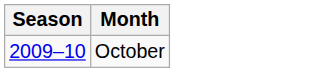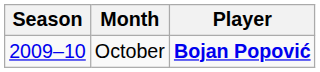 <table class="wikitable">
 <tr>
 <th>Season</th>
 <th>Month</th>
+<th>Player</th>
 </tr>
 <tr>
 <td><a href='#'>2009–10</a></td>
 <td>October</td>
+<td> <strong><a href='#'>Bojan Popović</a></strong></td>
 </tr>
 </table>
